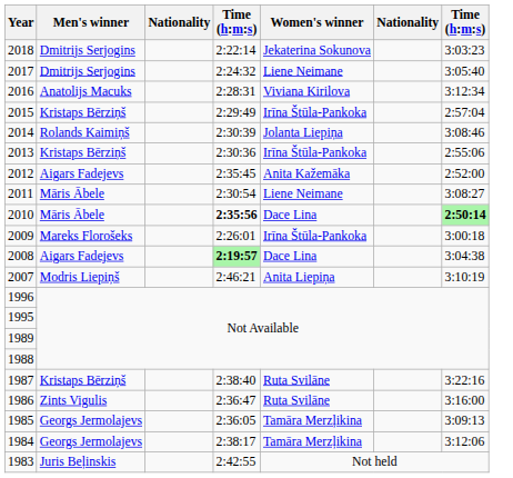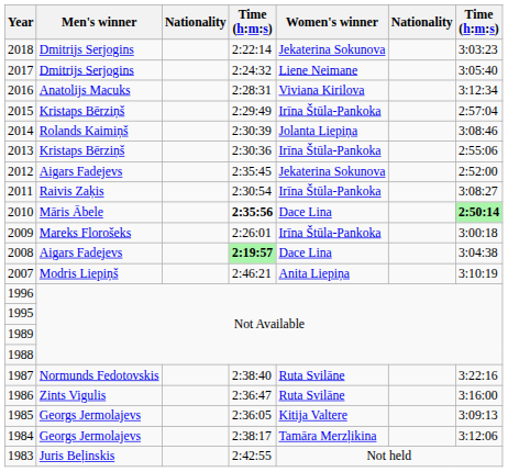 <table class="wikitable sortable">
 <tr>
 <th>Year</th>
 <th>Men's winner</th>
 <th>Nationality</th>
 <th>Time<br>(<a href='#'>h</a>:<a href='#'>m</a>:<a href='#'>s</a>)</th>
 <th>Women's winner</th>
 <th>Nationality</th>
 <th>Time<br>(<a href='#'>h</a>:<a href='#'>m</a>:<a href='#'>s</a>)</th>
 </tr>
 <tr>
 <td>2018</td>
 <td><a href='#'>Dmitrijs Serjogins</a></td>
 <td></td>
 <td>2:22:14</td>
 <td><a href='#'>Jekaterina Sokunova</a></td>
 <td></td>
 <td>3:03:23</td>
 </tr>
 <tr>
 <td>2017</td>
 <td><a href='#'>Dmitrijs Serjogins</a></td>
 <td></td>
 <td>2:24:32</td>
 <td><a href='#'>Liene Neimane</a></td>
 <td></td>
 <td>3:05:40</td>
 </tr>
 <tr>
 <td>2016</td>
 <td><a href='#'>Anatolijs Macuks</a></td>
 <td></td>
 <td>2:28:31</td>
 <td><a href='#'>Viviana Kirilova</a></td>
 <td></td>
 <td>3:12:34</td>
 </tr>
 <tr>
 <td>2015</td>
 <td><a href='#'>Kristaps Bērziņš</a></td>
 <td></td>
 <td>2:29:49</td>
 <td><a href='#'>Irīna Štūla-Pankoka</a></td>
 <td></td>
 <td>2:57:04</td>
 </tr>
 <tr>
 <td>2014</td>
 <td><a href='#'>Rolands Kaimiņš</a></td>
 <td></td>
 <td>2:30:39</td>
 <td><a href='#'>Jolanta Liepiņa</a></td>
 <td></td>
 <td>3:08:46</td>
 </tr>
 <tr>
 <td>2013</td>
 <td><a href='#'>Kristaps Bērziņš</a></td>
 <td></td>
 <td>2:30:36</td>
 <td><a href='#'>Irīna Štūla-Pankoka</a></td>
 <td></td>
 <td>2:55:06</td>
 </tr>
 <tr>
 <td>2012</td>
 <td><a href='#'>Aigars Fadejevs</a></td>
 <td></td>
 <td>2:35:45</td>
-<td><a href='#'>Anita Kažemāka</a></td>
+<td><a href='#'>Jekaterina Sokunova</a></td>
 <td></td>
 <td>2:52:00</td>
 </tr>
 <tr>
 <td>2011</td>
-<td><a href='#'>Māris Ābele</a></td>
+<td><a href='#'>Raivis Zaķis</a></td>
 <td></td>
 <td>2:30:54</td>
-<td><a href='#'>Liene Neimane</a></td>
+<td><a href='#'>Irīna Štūla-Pankoka</a></td>
 <td></td>
 <td>3:08:27</td>
 </tr>
 <tr>
 <td>2010</td>
 <td><a href='#'>Māris Ābele</a></td>
 <td></td>
 <td><strong>2:35:56</strong></td>
 <td><a href='#'>Dace Lina</a></td>
 <td></td>
 <td bgcolor=#A9F5A9><strong>2:50:14</strong></td>
 </tr>
 <tr>
 <td>2009</td>
 <td><a href='#'>Mareks Florošeks</a></td>
 <td></td>
 <td>2:26:01</td>
 <td><a href='#'>Irīna Štūla-Pankoka</a></td>
 <td></td>
 <td>3:00:18</td>
 </tr>
 <tr>
 <td>2008</td>
 <td><a href='#'>Aigars Fadejevs</a></td>
 <td></td>
 <td bgcolor=#A9F5A9><strong>2:19:57</strong></td>
 <td><a href='#'>Dace Lina</a></td>
 <td></td>
 <td>3:04:38</td>
 </tr>
 <tr>
 <td>2007</td>
 <td><a href='#'>Modris Liepiņš</a></td>
 <td></td>
 <td>2:46:21</td>
 <td><a href='#'>Anita Liepiņa</a></td>
 <td></td>
 <td>3:10:19</td>
 </tr>
 <tr>
 <td>1996</td>
 <td colspan="6" rowspan="4" align="center">Not Available</td>
 </tr>
 <tr>
 <td>1995</td>
 </tr>
 <tr>
 <td>1989</td>
 </tr>
 <tr>
 <td>1988</td>
 </tr>
 <tr>
 <td>1987</td>
-<td><a href='#'>Kristaps Bērziņš</a></td>
+<td><a href='#'>Normunds Fedotovskis</a></td>
 <td></td>
 <td>2:38:40</td>
 <td><a href='#'>Ruta Svilāne</a></td>
 <td></td>
 <td>3:22:16</td>
 </tr>
 <tr>
 <td>1986</td>
 <td><a href='#'>Zints Vigulis</a></td>
 <td></td>
 <td>2:36:47</td>
 <td><a href='#'>Ruta Svilāne</a></td>
 <td></td>
 <td>3:16:00</td>
 </tr>
 <tr>
 <td>1985</td>
 <td><a href='#'>Georgs Jermolajevs</a></td>
 <td></td>
 <td>2:36:05</td>
-<td><a href='#'>Tamāra Merzļikina</a></td>
+<td><a href='#'>Kitija Valtere</a></td>
 <td></td>
 <td>3:09:13</td>
 </tr>
 <tr>
 <td>1984</td>
 <td><a href='#'>Georgs Jermolajevs</a></td>
 <td></td>
 <td>2:38:17</td>
 <td><a href='#'>Tamāra Merzļikina</a></td>
 <td></td>
 <td>3:12:06</td>
 </tr>
 <tr>
 <td>1983</td>
 <td><a href='#'>Juris Beļinskis</a></td>
 <td></td>
 <td>2:42:55</td>
 <td colspan="3" align="center">Not held</td>
 </tr>
 </table>
